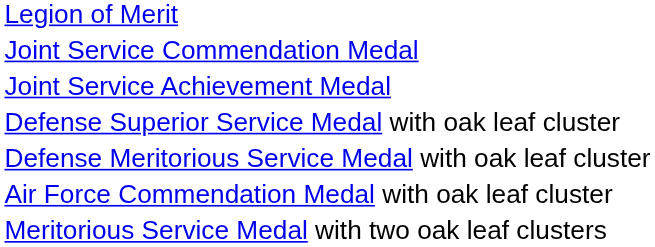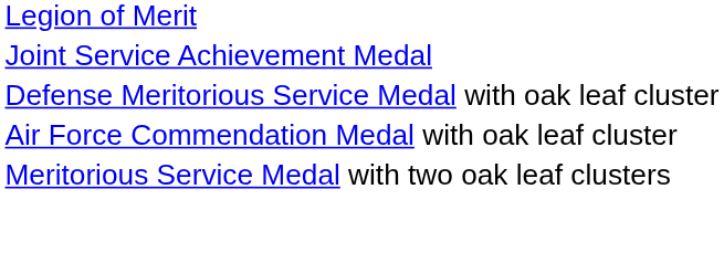 <table>
 <tr>
 <td></td>
 <td><a href='#'>Legion of Merit</a></td>
 </tr>
 <tr>
 <td></td>
-<td><a href='#'>Joint Service Commendation Medal</a></td>
-</tr>
-<tr>
-<td></td>
 <td><a href='#'>Joint Service Achievement Medal</a></td>
-</tr>
-<tr>
-<td></td>
-<td><a href='#'>Defense Superior Service Medal</a> with oak leaf cluster</td>
 </tr>
 <tr>
 <td></td>
 <td><a href='#'>Defense Meritorious Service Medal</a> with oak leaf cluster</td>
 </tr>
 <tr>
 <td></td>
 <td><a href='#'>Air Force Commendation Medal</a> with oak leaf cluster</td>
 </tr>
 <tr>
 <td></td>
 <td><a href='#'>Meritorious Service Medal</a> with two oak leaf clusters</td>
 </tr>
 <tr>
 </tr>
 </table>
